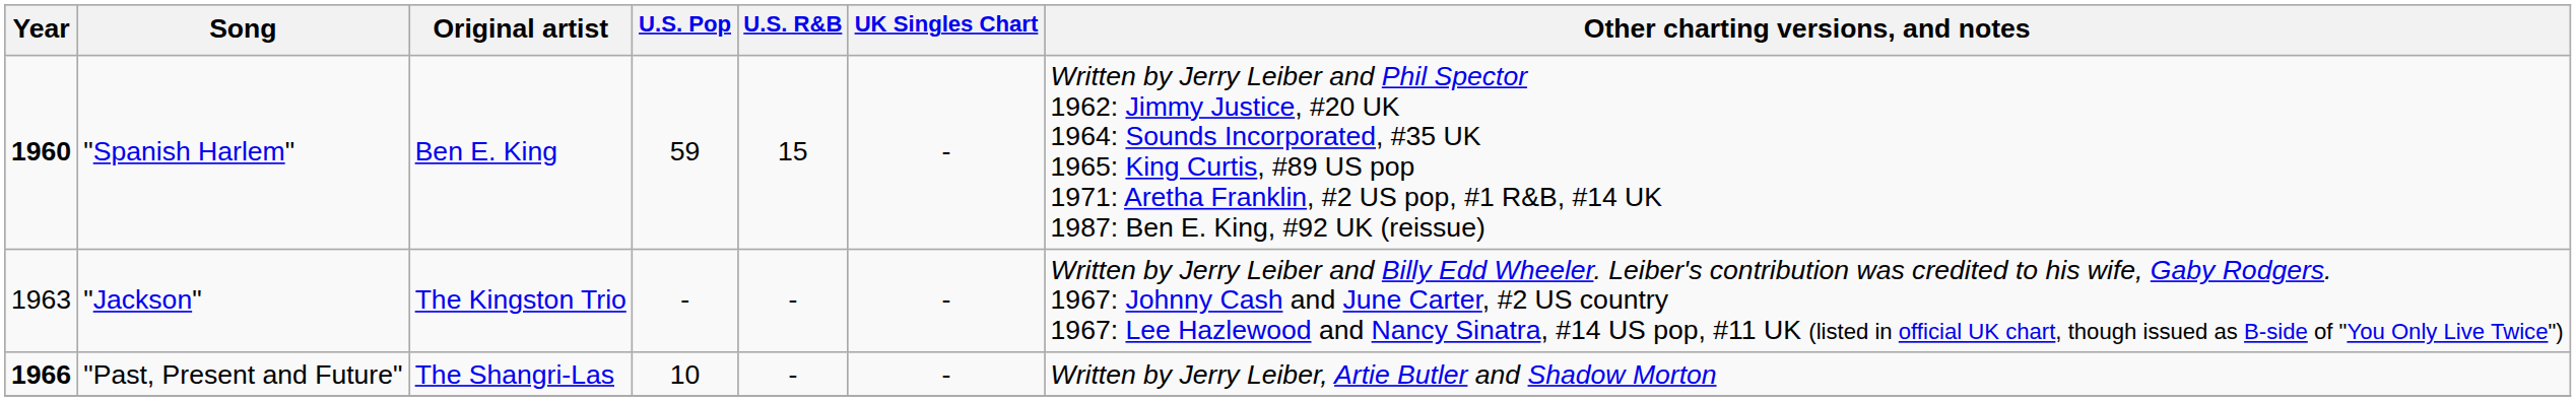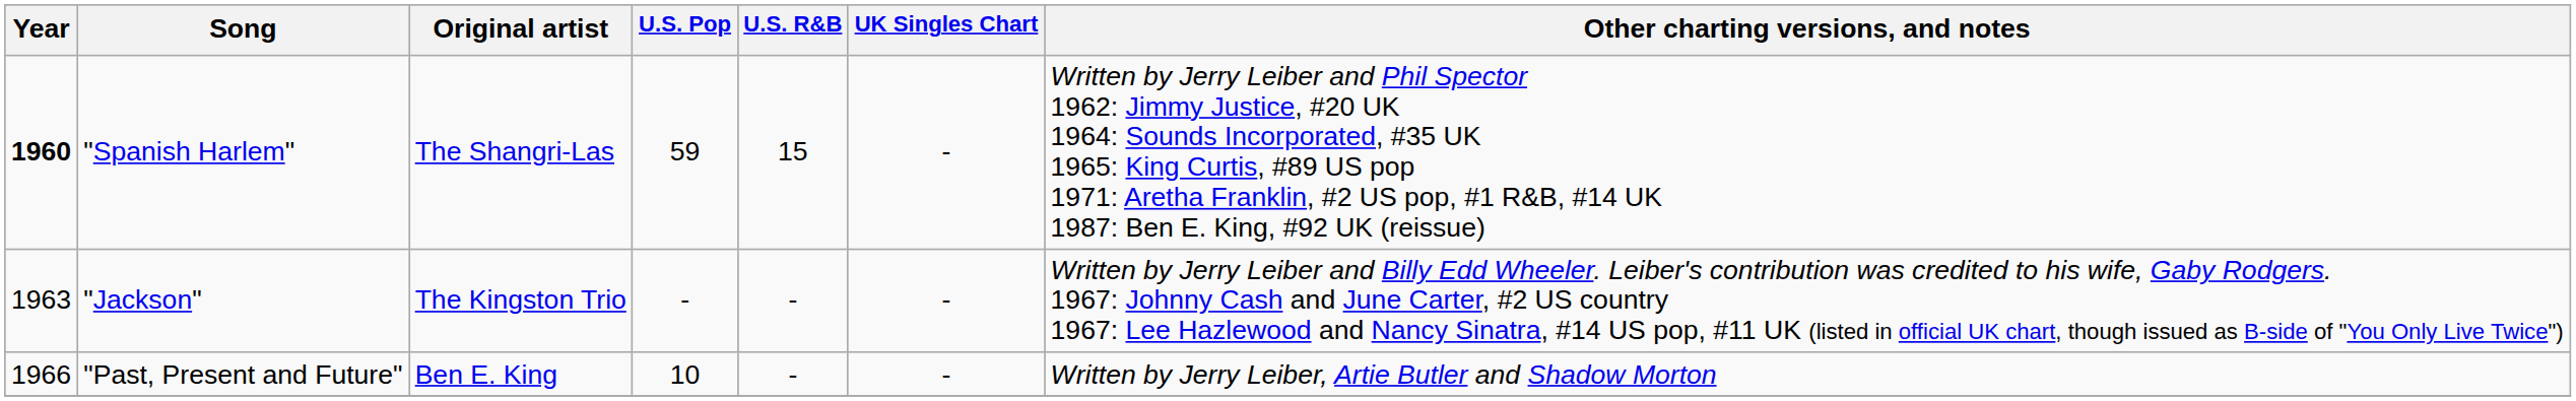 <table class="wikitable">
 <tr>
 <th>Year</th>
 <th !width: 260px;>Song</th>
 <th width: 180px;>Original artist</th>
 <th width: 40px;><sup><a href='#'>U.S. Pop</a></sup></th>
 <th width: 40px;><sup><a href='#'>U.S. R&B</a></sup></th>
 <th width: 40px;><sup><a href='#'>UK Singles Chart</a></sup></th>
 <th>Other charting versions, and notes</th>
 </tr>
 <tr>
 <td rowspan="1"><strong>1960</strong></td>
 <td>"<a href='#'>Spanish Harlem</a>"</td>
-<td><a href='#'>Ben E. King</a></td>
+<td><a href='#'>The Shangri-Las</a></td>
 <td align="center">59</td>
 <td align="center">15</td>
 <td align="center">-</td>
 <td><em>Written by Jerry Leiber and <a href='#'>Phil Spector</a></em><br>1962: <a href='#'>Jimmy Justice</a>, #20 UK<br>1964: <a href='#'>Sounds Incorporated</a>, #35 UK<br>1965: <a href='#'>King Curtis</a>, #89 US pop<br>1971: <a href='#'>Aretha Franklin</a>, #2 US pop, #1 R&B, #14 UK<br>1987: Ben E. King, #92 UK (reissue)</td>
 </tr>
 <tr>
 <td rowspan="1">1963</td>
 <td>"<a href='#'>Jackson</a>"</td>
 <td><a href='#'>The Kingston Trio</a></td>
 <td align="center">-</td>
 <td align="center">-</td>
 <td align="center">-</td>
 <td><em>Written by Jerry Leiber and <a href='#'>Billy Edd Wheeler</a>. Leiber's contribution was credited to his wife, <a href='#'>Gaby Rodgers</a>.</em><br>1967: <a href='#'>Johnny Cash</a> and <a href='#'>June Carter</a>, #2 US country<br>1967: <a href='#'>Lee Hazlewood</a> and <a href='#'>Nancy Sinatra</a>, #14 US pop, #11 UK <small>(listed in <a href='#'>official UK chart</a>, though issued as <a href='#'>B-side</a> of "<a href='#'>You Only Live Twice</a>")</small></td>
 </tr>
 <tr>
-<td rowspan="1"><strong>1966</strong></td>
+<td rowspan="1">1966</td>
 <td>"Past, Present and Future"</td>
-<td><a href='#'>The Shangri-Las</a></td>
+<td><a href='#'>Ben E. King</a></td>
 <td align="center">10</td>
 <td align="center">-</td>
 <td align="center">-</td>
 <td><em>Written by Jerry Leiber, <a href='#'>Artie Butler</a> and <a href='#'>Shadow Morton</a></em></td>
 </tr>
 <tr>
 </tr>
 </table>
